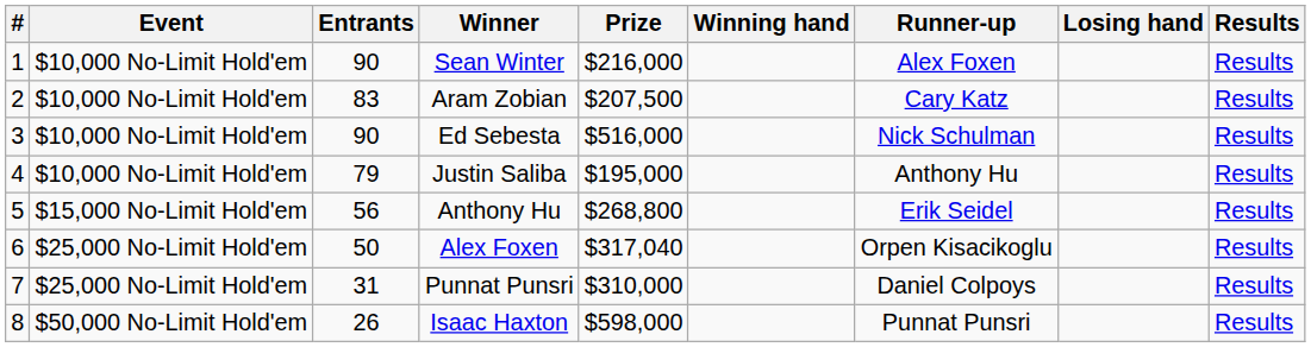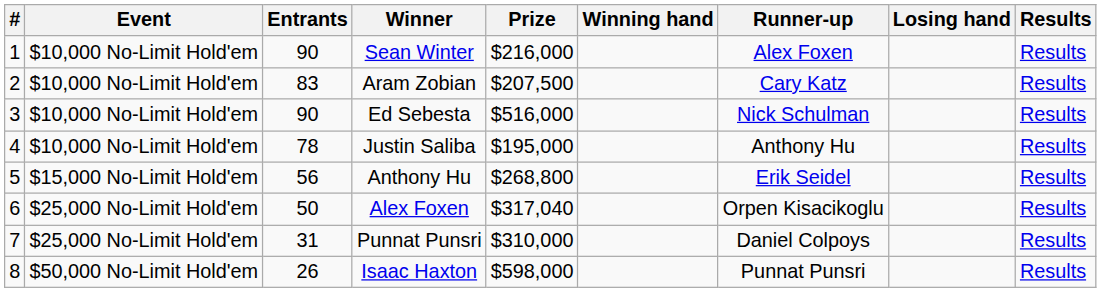 <table class="wikitable sortable">
 <tr>
 <th bgcolor="#FFEBAD">#</th>
 <th bgcolor="#FFEBAD">Event</th>
 <th bgcolor="#FFEBAD">Entrants</th>
 <th bgcolor="#FFEBAD">Winner</th>
 <th bgcolor="#FFEBAD">Prize</th>
 <th bgcolor="#FFEBAD">Winning hand</th>
 <th bgcolor="#FFEBAD">Runner-up</th>
 <th bgcolor="#FFEBAD">Losing hand</th>
 <th bgcolor="#FFEBAD">Results</th>
 </tr>
 <tr>
 <td>1</td>
 <td>$10,000 No-Limit Hold'em</td>
 <td align="center">90</td>
 <td align="center"> <a href='#'>Sean Winter</a></td>
 <td align="center">$216,000</td>
 <td align="center"></td>
 <td align="center"> <a href='#'>Alex Foxen</a></td>
 <td align="center"></td>
 <td><a href='#'>Results</a></td>
 </tr>
 <tr>
 <td>2</td>
 <td>$10,000 No-Limit Hold'em</td>
 <td align="center">83</td>
 <td align="center"> Aram Zobian</td>
 <td align="center">$207,500</td>
 <td align="center"></td>
 <td align="center"> <a href='#'>Cary Katz</a></td>
 <td align="center"></td>
 <td><a href='#'>Results</a></td>
 </tr>
 <tr>
 <td>3</td>
 <td>$10,000 No-Limit Hold'em</td>
 <td align="center">90</td>
 <td align="center"> Ed Sebesta</td>
 <td align="center">$516,000</td>
 <td align="center"></td>
 <td align="center"> <a href='#'>Nick Schulman</a></td>
 <td align="center"></td>
 <td><a href='#'>Results</a></td>
 </tr>
 <tr>
 <td>4</td>
 <td>$10,000 No-Limit Hold'em</td>
-<td align="center">79</td>
+<td align="center">78</td>
 <td align="center"> Justin Saliba</td>
 <td align="center">$195,000</td>
 <td align="center"></td>
 <td align="center"> Anthony Hu</td>
 <td align="center"></td>
 <td><a href='#'>Results</a></td>
 </tr>
 <tr>
 <td>5</td>
 <td>$15,000 No-Limit Hold'em</td>
 <td align="center">56</td>
 <td align="center"> Anthony Hu</td>
 <td align="center">$268,800</td>
 <td align="center"></td>
 <td align="center"> <a href='#'>Erik Seidel</a></td>
 <td align="center"></td>
 <td><a href='#'>Results</a></td>
 </tr>
 <tr>
 <td>6</td>
 <td>$25,000 No-Limit Hold'em</td>
 <td align="center">50</td>
 <td align="center"> <a href='#'>Alex Foxen</a></td>
 <td align="center">$317,040</td>
 <td align="center"></td>
 <td align="center"> Orpen Kisacikoglu</td>
 <td align="center"></td>
 <td><a href='#'>Results</a></td>
 </tr>
 <tr>
 <td>7</td>
 <td>$25,000 No-Limit Hold'em</td>
 <td align="center">31</td>
 <td align="center"> Punnat Punsri</td>
 <td align="center">$310,000</td>
 <td align="center"></td>
 <td align="center"> Daniel Colpoys</td>
 <td align="center"></td>
 <td><a href='#'>Results</a></td>
 </tr>
 <tr>
 <td>8</td>
 <td>$50,000 No-Limit Hold'em</td>
 <td align="center">26</td>
 <td align="center"> <a href='#'>Isaac Haxton</a></td>
 <td align="center">$598,000</td>
 <td align="center"></td>
 <td align="center"> Punnat Punsri</td>
 <td align="center"></td>
 <td><a href='#'>Results</a></td>
 </tr>
 </table>
